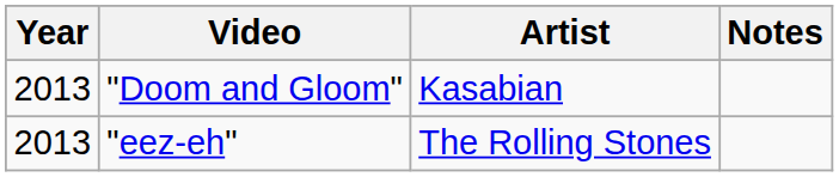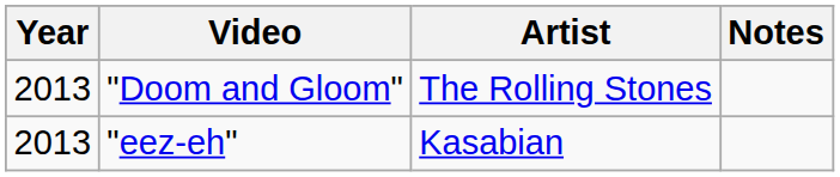 <table class="wikitable sortable">
 <tr>
 <th>Year</th>
 <th>Video</th>
 <th>Artist</th>
 <th>Notes</th>
 </tr>
 <tr>
 <td>2013</td>
 <td>"<a href='#'>Doom and Gloom</a>"</td>
-<td><a href='#'>Kasabian</a></td>
+<td><a href='#'>The Rolling Stones</a></td>
 <td></td>
 </tr>
 <tr>
 <td>2013</td>
 <td>"<a href='#'>eez-eh</a>"</td>
-<td><a href='#'>The Rolling Stones</a></td>
+<td><a href='#'>Kasabian</a></td>
 <td></td>
 </tr>
 </table>
